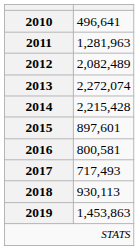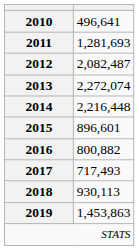 <table class="wikitable">
 <tr>
 <th style="width:75px"></th>
 <th></th>
 </tr>
 <tr>
 <th>2010</th>
 <td>496,641</td>
 </tr>
 <tr>
 <th>2011</th>
-<td> 1,281,963</td>
+<td> 1,281,693</td>
 </tr>
 <tr>
 <th>2012</th>
-<td> 2,082,489</td>
+<td> 2,082,487</td>
 </tr>
 <tr>
 <th>2013</th>
 <td> 2,272,074</td>
 </tr>
 <tr>
 <th>2014</th>
-<td> 2,215,428</td>
+<td> 2,216,448</td>
 </tr>
 <tr>
 <th>2015</th>
-<td> 897,601</td>
+<td> 896,601</td>
 </tr>
 <tr>
 <th>2016</th>
-<td> 800,581</td>
+<td> 800,882</td>
 </tr>
 <tr>
 <th>2017</th>
 <td> 717,493</td>
 </tr>
 <tr>
 <th>2018</th>
 <td> 930,113</td>
 </tr>
 <tr>
 <th>2019</th>
 <td> 1,453,863</td>
 </tr>
 <tr>
 <td colspan=5 align="right"><small><em>STATS</em></small></td>
 </tr>
 </table>
